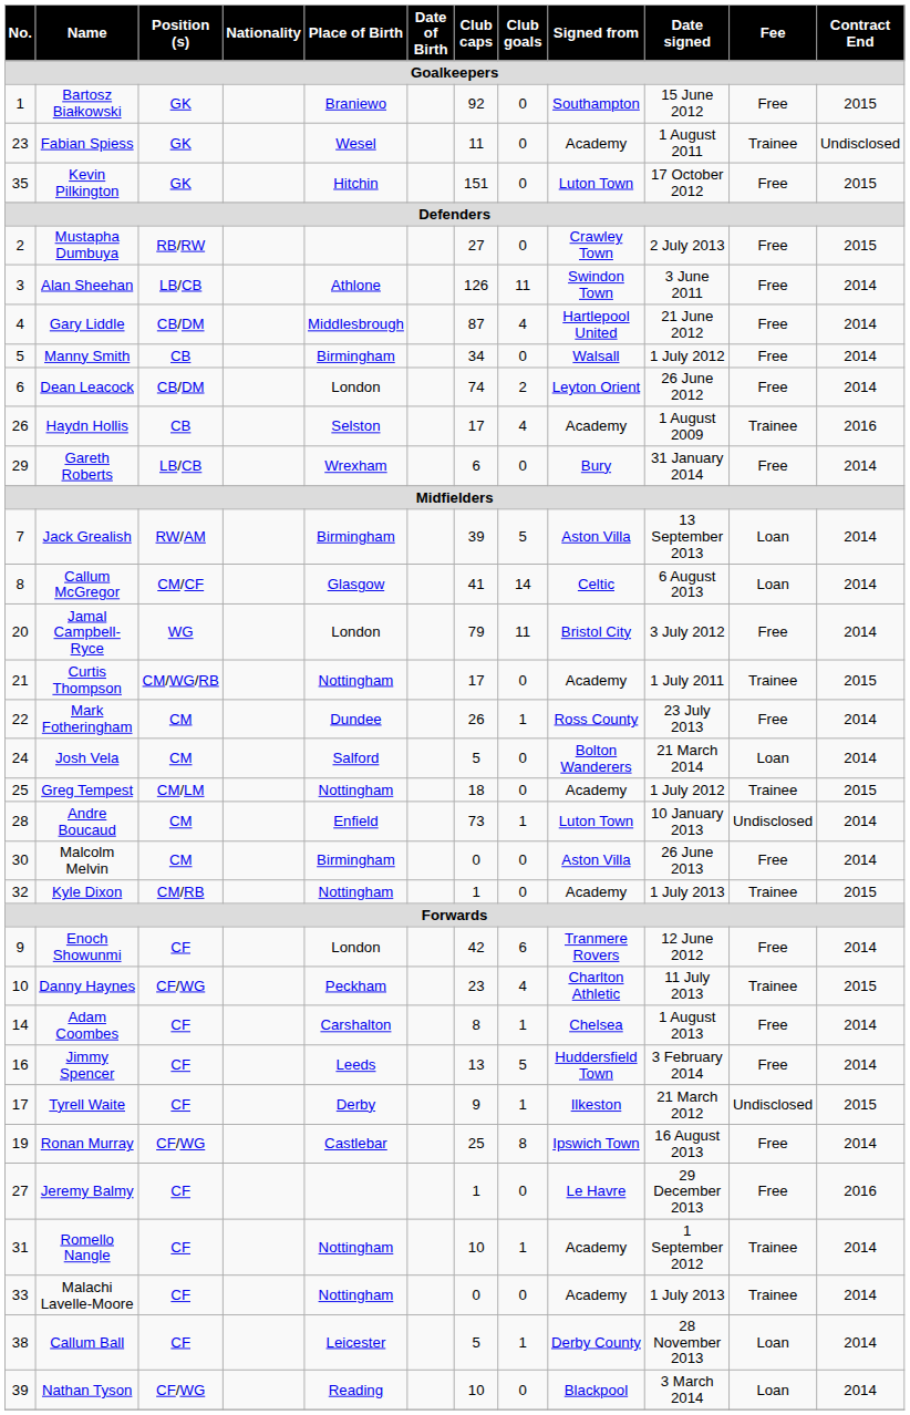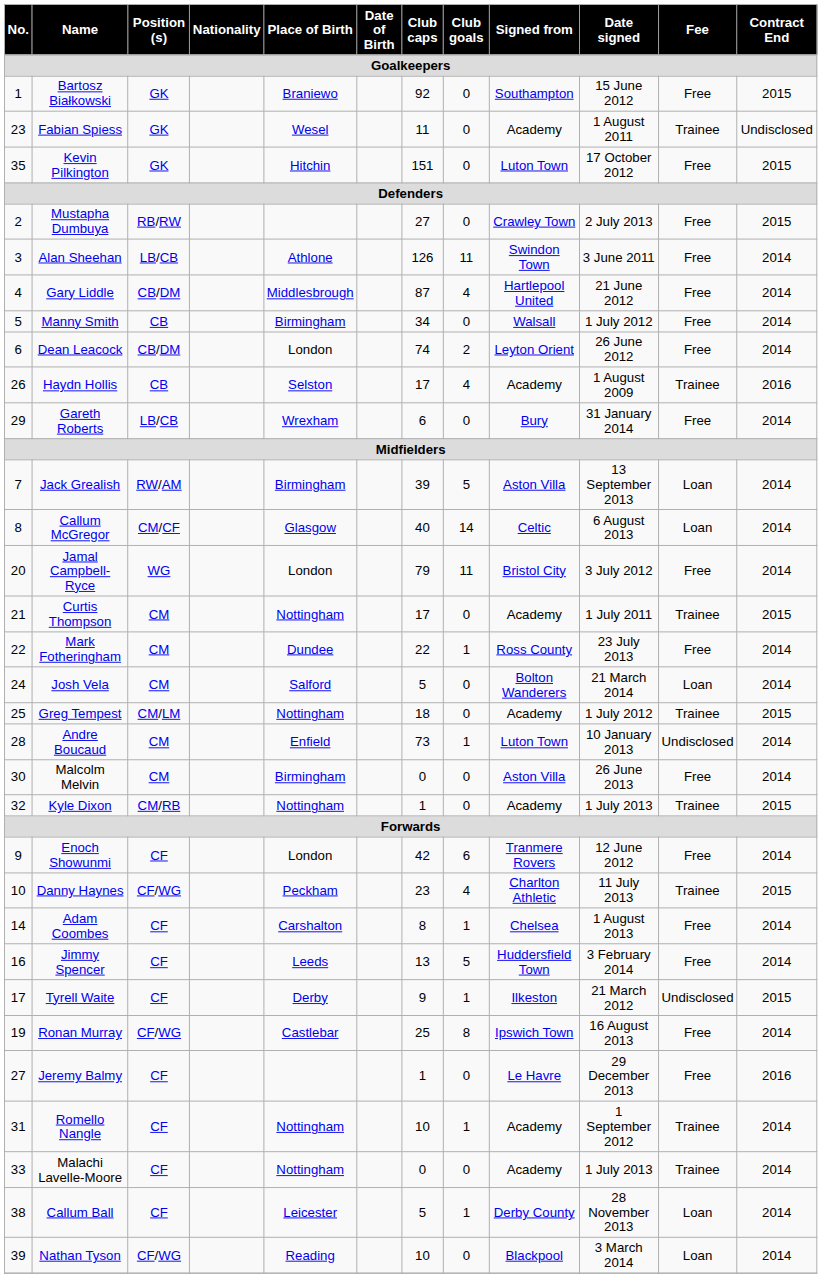 <table class="wikitable" style="text-align:center; font-size:90%; width:100%;">
 <tr>
 <th style="background:black; color:#FFFFFF; text-align:center;">No.</th>
 <th style="background:black; color:#FFFFFF; text-align:center;">Name</th>
 <th style="background:black; color:#FFFFFF; text-align:center;">Position (s)</th>
 <th style="background:black; color:#FFFFFF; text-align:center;">Nationality</th>
 <th style="background:black; color:#FFFFFF; text-align:center;">Place of Birth</th>
 <th style="background:black; color:#FFFFFF; text-align:center;">Date of Birth</th>
 <th style="background:black; color:#FFFFFF; text-align:center;">Club caps</th>
 <th style="background:black; color:#FFFFFF; text-align:center;">Club goals</th>
 <th style="background:black; color:#FFFFFF; text-align:center;">Signed from</th>
 <th style="background:black; color:#FFFFFF; text-align:center;">Date signed</th>
 <th style="background:black; color:#FFFFFF; text-align:center;">Fee</th>
 <th style="background:black; color:#FFFFFF; text-align:center;">Contract End</th>
 </tr>
 <tr>
 <th colspan="14" style="background:#dcdcdc; text-align:center;">Goalkeepers</th>
 </tr>
 <tr>
 <td>1</td>
 <td><a href='#'>Bartosz Białkowski</a></td>
 <td><a href='#'>GK</a></td>
 <td></td>
 <td><a href='#'>Braniewo</a></td>
 <td></td>
 <td>92</td>
 <td>0</td>
 <td><a href='#'>Southampton</a></td>
 <td>15 June 2012</td>
 <td>Free</td>
 <td>2015</td>
 </tr>
 <tr>
 <td>23</td>
 <td><a href='#'>Fabian Spiess</a></td>
 <td><a href='#'>GK</a></td>
 <td></td>
 <td><a href='#'>Wesel</a></td>
 <td></td>
 <td>11</td>
 <td>0</td>
 <td>Academy</td>
 <td>1 August 2011</td>
 <td>Trainee</td>
 <td>Undisclosed</td>
 </tr>
 <tr>
 <td>35</td>
 <td><a href='#'>Kevin Pilkington</a></td>
 <td><a href='#'>GK</a></td>
 <td></td>
 <td><a href='#'>Hitchin</a></td>
 <td></td>
 <td>151</td>
 <td>0</td>
 <td><a href='#'>Luton Town</a></td>
 <td>17 October 2012</td>
 <td>Free</td>
 <td>2015</td>
 </tr>
 <tr>
 <th colspan="14" style="background:#dcdcdc; text-align:center;">Defenders</th>
 </tr>
 <tr>
 <td>2</td>
 <td><a href='#'>Mustapha Dumbuya</a></td>
 <td><a href='#'>RB</a>/<a href='#'>RW</a></td>
 <td></td>
 <td></td>
 <td></td>
 <td>27</td>
 <td>0</td>
 <td><a href='#'>Crawley Town</a></td>
 <td>2 July 2013</td>
 <td>Free</td>
 <td>2015</td>
 </tr>
 <tr>
 <td>3</td>
 <td><a href='#'>Alan Sheehan</a></td>
 <td><a href='#'>LB</a>/<a href='#'>CB</a></td>
 <td></td>
 <td><a href='#'>Athlone</a></td>
 <td></td>
 <td>126</td>
 <td>11</td>
 <td><a href='#'>Swindon Town</a></td>
 <td>3 June 2011</td>
 <td>Free</td>
 <td>2014</td>
 </tr>
 <tr>
 <td>4</td>
 <td><a href='#'>Gary Liddle</a></td>
 <td><a href='#'>CB</a>/<a href='#'>DM</a></td>
 <td></td>
 <td><a href='#'>Middlesbrough</a></td>
 <td></td>
 <td>87</td>
 <td>4</td>
 <td><a href='#'>Hartlepool United</a></td>
 <td>21 June 2012</td>
 <td>Free</td>
 <td>2014</td>
 </tr>
 <tr>
 <td>5</td>
 <td><a href='#'>Manny Smith</a></td>
 <td><a href='#'>CB</a></td>
 <td></td>
 <td><a href='#'>Birmingham</a></td>
 <td></td>
 <td>34</td>
 <td>0</td>
 <td><a href='#'>Walsall</a></td>
 <td>1 July 2012</td>
 <td>Free</td>
 <td>2014</td>
 </tr>
 <tr>
 <td>6</td>
 <td><a href='#'>Dean Leacock</a></td>
 <td><a href='#'>CB</a>/<a href='#'>DM</a></td>
 <td></td>
 <td>London</td>
 <td></td>
 <td>74</td>
 <td>2</td>
 <td><a href='#'>Leyton Orient</a></td>
 <td>26 June 2012</td>
 <td>Free</td>
 <td>2014</td>
 </tr>
 <tr>
 <td>26</td>
 <td><a href='#'>Haydn Hollis</a></td>
 <td><a href='#'>CB</a></td>
 <td></td>
 <td><a href='#'>Selston</a></td>
 <td></td>
 <td>17</td>
 <td>4</td>
 <td>Academy</td>
 <td>1 August 2009</td>
 <td>Trainee</td>
 <td>2016</td>
 </tr>
 <tr>
 <td>29</td>
 <td><a href='#'>Gareth Roberts</a></td>
 <td><a href='#'>LB</a>/<a href='#'>CB</a></td>
 <td></td>
 <td><a href='#'>Wrexham</a></td>
 <td></td>
 <td>6</td>
 <td>0</td>
 <td><a href='#'>Bury</a></td>
 <td>31 January 2014</td>
 <td>Free</td>
 <td>2014</td>
 </tr>
 <tr>
 <th colspan="14" style="background:#dcdcdc; text-align:center;">Midfielders</th>
 </tr>
 <tr>
 <td>7</td>
 <td><a href='#'>Jack Grealish</a></td>
 <td><a href='#'>RW</a>/<a href='#'>AM</a></td>
 <td></td>
 <td><a href='#'>Birmingham</a></td>
 <td></td>
 <td>39</td>
 <td>5</td>
 <td><a href='#'>Aston Villa</a></td>
 <td>13 September 2013</td>
 <td>Loan</td>
 <td>2014</td>
 </tr>
 <tr>
 <td>8</td>
 <td><a href='#'>Callum McGregor</a></td>
 <td><a href='#'>CM</a>/<a href='#'>CF</a></td>
 <td></td>
 <td><a href='#'>Glasgow</a></td>
 <td></td>
-<td>41</td>
+<td>40</td>
 <td>14</td>
 <td><a href='#'>Celtic</a></td>
 <td>6 August 2013</td>
 <td>Loan</td>
 <td>2014</td>
 </tr>
 <tr>
 <td>20</td>
 <td><a href='#'>Jamal Campbell-Ryce</a></td>
 <td><a href='#'>WG</a></td>
 <td></td>
 <td>London</td>
 <td></td>
 <td>79</td>
 <td>11</td>
 <td><a href='#'>Bristol City</a></td>
 <td>3 July 2012</td>
 <td>Free</td>
 <td>2014</td>
 </tr>
 <tr>
 <td>21</td>
 <td><a href='#'>Curtis Thompson</a></td>
-<td><a href='#'>CM</a>/<a href='#'>WG</a>/<a href='#'>RB</a></td>
+<td><a href='#'>CM</a></td>
 <td></td>
 <td><a href='#'>Nottingham</a></td>
 <td></td>
 <td>17</td>
 <td>0</td>
 <td>Academy</td>
 <td>1 July 2011</td>
 <td>Trainee</td>
 <td>2015</td>
 </tr>
 <tr>
 <td>22</td>
 <td><a href='#'>Mark Fotheringham</a></td>
 <td><a href='#'>CM</a></td>
 <td></td>
 <td><a href='#'>Dundee</a></td>
 <td></td>
-<td>26</td>
+<td>22</td>
 <td>1</td>
 <td><a href='#'>Ross County</a></td>
 <td>23 July 2013</td>
 <td>Free</td>
 <td>2014</td>
 </tr>
 <tr>
 <td>24</td>
 <td><a href='#'>Josh Vela</a></td>
 <td><a href='#'>CM</a></td>
 <td></td>
 <td><a href='#'>Salford</a></td>
 <td></td>
 <td>5</td>
 <td>0</td>
 <td><a href='#'>Bolton Wanderers</a></td>
 <td>21 March 2014</td>
 <td>Loan</td>
 <td>2014</td>
 </tr>
 <tr>
 <td>25</td>
 <td><a href='#'>Greg Tempest</a></td>
 <td><a href='#'>CM</a>/<a href='#'>LM</a></td>
 <td></td>
 <td><a href='#'>Nottingham</a></td>
 <td></td>
 <td>18</td>
 <td>0</td>
 <td>Academy</td>
 <td>1 July 2012</td>
 <td>Trainee</td>
 <td>2015</td>
 </tr>
 <tr>
 <td>28</td>
 <td><a href='#'>Andre Boucaud</a></td>
 <td><a href='#'>CM</a></td>
 <td></td>
 <td><a href='#'>Enfield</a></td>
 <td></td>
 <td>73</td>
 <td>1</td>
 <td><a href='#'>Luton Town</a></td>
 <td>10 January 2013</td>
 <td>Undisclosed</td>
 <td>2014</td>
 </tr>
 <tr>
 <td>30</td>
 <td>Malcolm Melvin</td>
 <td><a href='#'>CM</a></td>
 <td></td>
 <td><a href='#'>Birmingham</a></td>
 <td></td>
 <td>0</td>
 <td>0</td>
 <td><a href='#'>Aston Villa</a></td>
 <td>26 June 2013</td>
 <td>Free</td>
 <td>2014</td>
 </tr>
 <tr>
 <td>32</td>
 <td><a href='#'>Kyle Dixon</a></td>
 <td><a href='#'>CM</a>/<a href='#'>RB</a></td>
 <td></td>
 <td><a href='#'>Nottingham</a></td>
 <td></td>
 <td>1</td>
 <td>0</td>
 <td>Academy</td>
 <td>1 July 2013</td>
 <td>Trainee</td>
 <td>2015</td>
 </tr>
 <tr>
 <th colspan="14" style="background:#dcdcdc; text-align:center;">Forwards</th>
 </tr>
 <tr>
 <td>9</td>
 <td><a href='#'>Enoch Showunmi</a></td>
 <td><a href='#'>CF</a></td>
 <td></td>
 <td>London</td>
 <td></td>
 <td>42</td>
 <td>6</td>
 <td><a href='#'>Tranmere Rovers</a></td>
 <td>12 June 2012</td>
 <td>Free</td>
 <td>2014</td>
 </tr>
 <tr>
 <td>10</td>
 <td><a href='#'>Danny Haynes</a></td>
 <td><a href='#'>CF</a>/<a href='#'>WG</a></td>
 <td></td>
 <td><a href='#'>Peckham</a></td>
 <td></td>
 <td>23</td>
 <td>4</td>
 <td><a href='#'>Charlton Athletic</a></td>
 <td>11 July 2013</td>
 <td>Trainee</td>
 <td>2015</td>
 </tr>
 <tr>
 <td>14</td>
 <td><a href='#'>Adam Coombes</a></td>
 <td><a href='#'>CF</a></td>
 <td></td>
 <td><a href='#'>Carshalton</a></td>
 <td></td>
 <td>8</td>
 <td>1</td>
 <td><a href='#'>Chelsea</a></td>
 <td>1 August 2013</td>
 <td>Free</td>
 <td>2014</td>
 </tr>
 <tr>
 <td>16</td>
 <td><a href='#'>Jimmy Spencer</a></td>
 <td><a href='#'>CF</a></td>
 <td></td>
 <td><a href='#'>Leeds</a></td>
 <td></td>
 <td>13</td>
 <td>5</td>
 <td><a href='#'>Huddersfield Town</a></td>
 <td>3 February 2014</td>
 <td>Free</td>
 <td>2014</td>
 </tr>
 <tr>
 <td>17</td>
 <td><a href='#'>Tyrell Waite</a></td>
 <td><a href='#'>CF</a></td>
 <td></td>
 <td><a href='#'>Derby</a></td>
 <td></td>
 <td>9</td>
 <td>1</td>
 <td><a href='#'>Ilkeston</a></td>
 <td>21 March 2012</td>
 <td>Undisclosed</td>
 <td>2015</td>
 </tr>
 <tr>
 <td>19</td>
 <td><a href='#'>Ronan Murray</a></td>
 <td><a href='#'>CF</a>/<a href='#'>WG</a></td>
 <td></td>
 <td><a href='#'>Castlebar</a></td>
 <td></td>
 <td>25</td>
 <td>8</td>
 <td><a href='#'>Ipswich Town</a></td>
 <td>16 August 2013</td>
 <td>Free</td>
 <td>2014</td>
 </tr>
 <tr>
 <td>27</td>
 <td><a href='#'>Jeremy Balmy</a></td>
 <td><a href='#'>CF</a></td>
 <td></td>
 <td></td>
 <td></td>
 <td>1</td>
 <td>0</td>
 <td><a href='#'>Le Havre</a></td>
 <td>29 December 2013</td>
 <td>Free</td>
 <td>2016</td>
 </tr>
 <tr>
 <td>31</td>
 <td><a href='#'>Romello Nangle</a></td>
 <td><a href='#'>CF</a></td>
 <td></td>
 <td><a href='#'>Nottingham</a></td>
 <td></td>
 <td>10</td>
 <td>1</td>
 <td>Academy</td>
 <td>1 September 2012</td>
 <td>Trainee</td>
 <td>2014</td>
 </tr>
 <tr>
 <td>33</td>
 <td>Malachi Lavelle-Moore</td>
 <td><a href='#'>CF</a></td>
 <td></td>
 <td><a href='#'>Nottingham</a></td>
 <td></td>
 <td>0</td>
 <td>0</td>
 <td>Academy</td>
 <td>1 July 2013</td>
 <td>Trainee</td>
 <td>2014</td>
 </tr>
 <tr>
 <td>38</td>
 <td><a href='#'>Callum Ball</a></td>
 <td><a href='#'>CF</a></td>
 <td></td>
 <td><a href='#'>Leicester</a></td>
 <td></td>
 <td>5</td>
 <td>1</td>
 <td><a href='#'>Derby County</a></td>
 <td>28 November 2013</td>
 <td>Loan</td>
 <td>2014</td>
 </tr>
 <tr>
 <td>39</td>
 <td><a href='#'>Nathan Tyson</a></td>
 <td><a href='#'>CF</a>/<a href='#'>WG</a></td>
 <td></td>
 <td><a href='#'>Reading</a></td>
 <td></td>
 <td>10</td>
 <td>0</td>
 <td><a href='#'>Blackpool</a></td>
 <td>3 March 2014</td>
 <td>Loan</td>
 <td>2014</td>
 </tr>
 <tr>
 </tr>
 </table>
